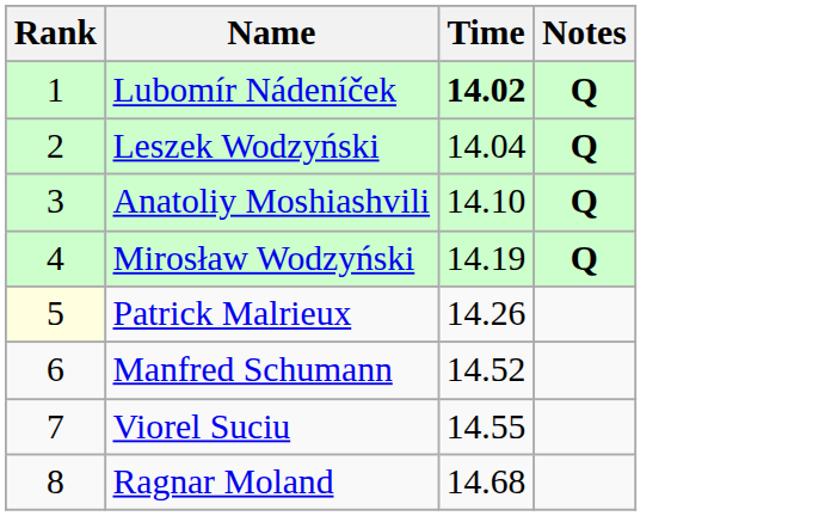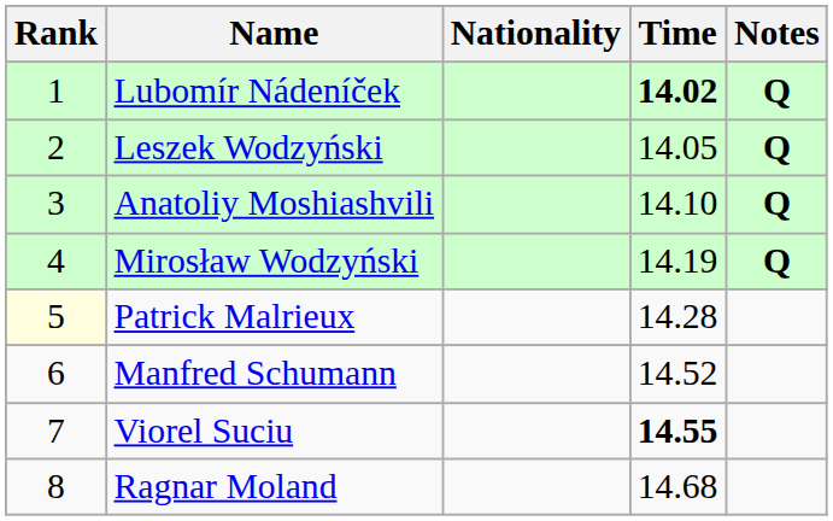 <table class="wikitable sortable" style="text-align:center">
 <tr>
 <th>Rank</th>
 <th>Name</th>
+<th>Nationality</th>
 <th>Time</th>
 <th>Notes</th>
 </tr>
 <tr bgcolor=ccffcc>
 <td>1</td>
 <td align=left><a href='#'>Lubomír Nádeníček</a></td>
+<td align=left></td>
 <td><strong>14.02</strong></td>
 <td><strong>Q</strong></td>
 </tr>
 <tr bgcolor=ccffcc>
 <td>2</td>
 <td align=left><a href='#'>Leszek Wodzyński</a></td>
-<td>14.04</td>
+<td align=left></td>
+<td>14.05</td>
 <td><strong>Q</strong></td>
 </tr>
 <tr bgcolor=ccffcc>
 <td>3</td>
 <td align=left><a href='#'>Anatoliy Moshiashvili</a></td>
+<td align=left></td>
 <td>14.10</td>
 <td><strong>Q</strong></td>
 </tr>
 <tr bgcolor=ccffcc>
 <td>4</td>
 <td align=left><a href='#'>Mirosław Wodzyński</a></td>
+<td align=left></td>
 <td>14.19</td>
 <td><strong>Q</strong></td>
 </tr>
 <tr>
 <td style="background: lightyellow;">5</td>
 <td align=left><a href='#'>Patrick Malrieux</a></td>
-<td>14.26</td>
+<td align=left></td>
+<td>14.28</td>
 <td></td>
 </tr>
 <tr>
 <td>6</td>
 <td align=left><a href='#'>Manfred Schumann</a></td>
+<td align=left></td>
 <td>14.52</td>
 <td></td>
 </tr>
 <tr>
 <td>7</td>
 <td align=left><a href='#'>Viorel Suciu</a></td>
-<td>14.55</td>
+<td align=left></td>
+<td><strong>14.55</strong></td>
 <td></td>
 </tr>
 <tr>
 <td>8</td>
 <td align=left><a href='#'>Ragnar Moland</a></td>
+<td align=left></td>
 <td>14.68</td>
 <td></td>
 </tr>
 </table>
